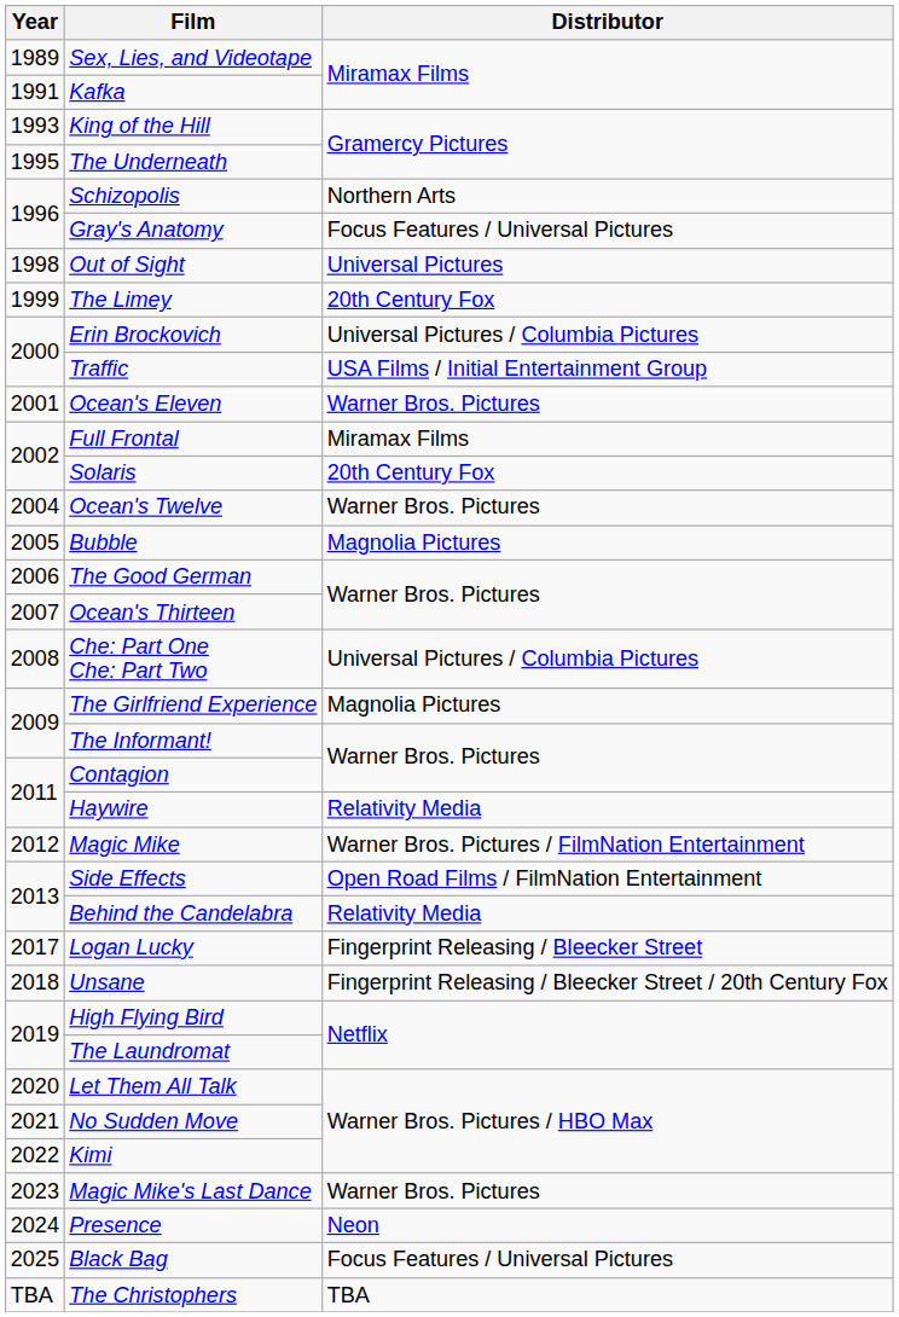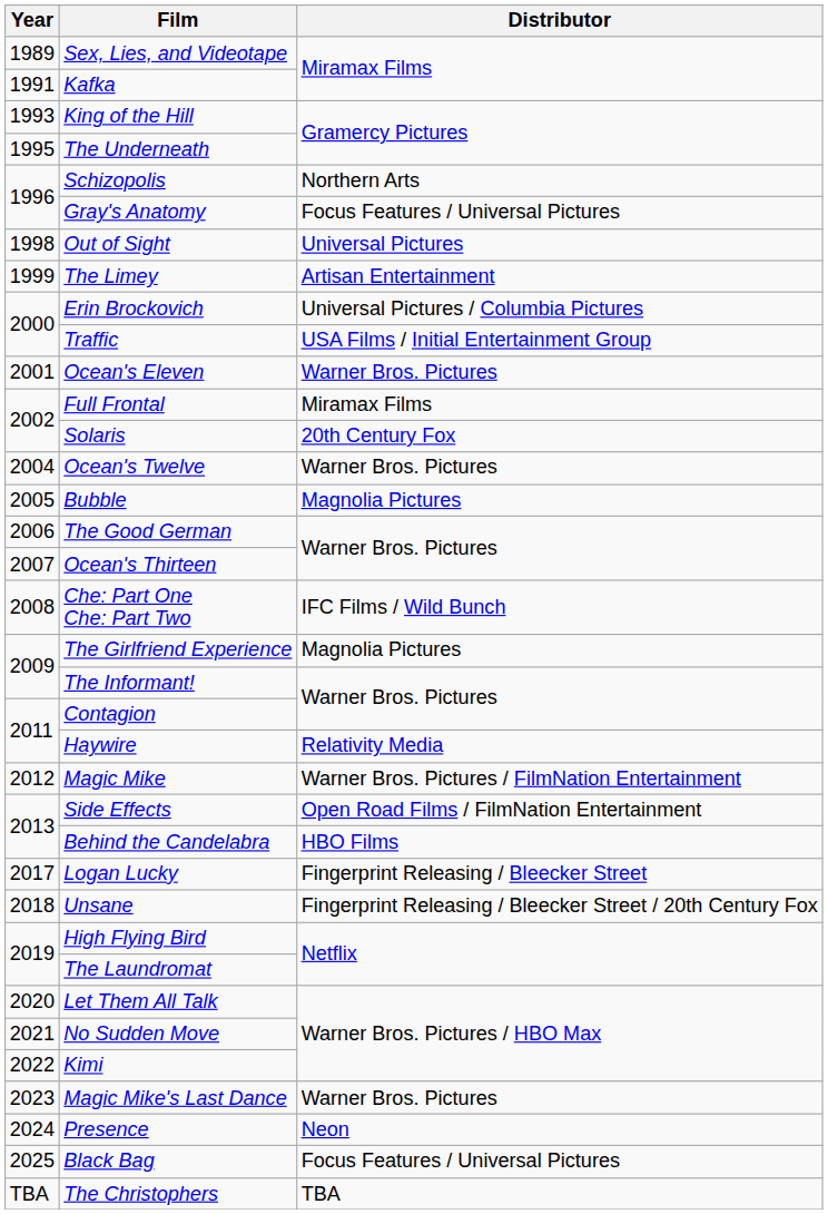 <table class="wikitable sortable">
 <tr>
 <th>Year</th>
 <th>Film</th>
 <th>Distributor</th>
 </tr>
 <tr>
 <td>1989</td>
 <td><em><a href='#'>Sex, Lies, and Videotape</a></em></td>
 <td rowspan=2><a href='#'>Miramax Films</a></td>
 </tr>
 <tr>
 <td>1991</td>
 <td><em><a href='#'>Kafka</a></em></td>
 </tr>
 <tr>
 <td>1993</td>
 <td><em><a href='#'>King of the Hill</a></em></td>
 <td rowspan=2><a href='#'>Gramercy Pictures</a></td>
 </tr>
 <tr>
 <td>1995</td>
 <td><em><a href='#'>The Underneath</a></em></td>
 </tr>
 <tr>
 <td rowspan=2>1996</td>
 <td><em><a href='#'>Schizopolis</a></em></td>
 <td>Northern Arts</td>
 </tr>
 <tr>
 <td><em><a href='#'>Gray's Anatomy</a></em></td>
 <td>Focus Features / Universal Pictures</td>
 </tr>
 <tr>
 <td>1998</td>
 <td><em><a href='#'>Out of Sight</a></em></td>
 <td><a href='#'>Universal Pictures</a></td>
 </tr>
 <tr>
 <td>1999</td>
 <td><em><a href='#'>The Limey</a></em></td>
-<td><a href='#'>20th Century Fox</a></td>
+<td><a href='#'>Artisan Entertainment</a></td>
 </tr>
 <tr>
 <td rowspan=2>2000</td>
 <td><em><a href='#'>Erin Brockovich</a></em></td>
 <td>Universal Pictures / <a href='#'>Columbia Pictures</a></td>
 </tr>
 <tr>
 <td><em><a href='#'>Traffic</a></em></td>
 <td><a href='#'>USA Films</a> / <a href='#'>Initial Entertainment Group</a></td>
 </tr>
 <tr>
 <td>2001</td>
 <td><em><a href='#'>Ocean's Eleven</a></em></td>
 <td><a href='#'>Warner Bros. Pictures</a></td>
 </tr>
 <tr>
 <td rowspan=2>2002</td>
 <td><em><a href='#'>Full Frontal</a></em></td>
 <td>Miramax Films</td>
 </tr>
 <tr>
 <td><em><a href='#'>Solaris</a></em></td>
 <td><a href='#'>20th Century Fox</a></td>
 </tr>
 <tr>
 <td>2004</td>
 <td><em><a href='#'>Ocean's Twelve</a></em></td>
 <td>Warner Bros. Pictures</td>
 </tr>
 <tr>
 <td>2005</td>
 <td><em><a href='#'>Bubble</a></em></td>
 <td><a href='#'>Magnolia Pictures</a></td>
 </tr>
 <tr>
 <td>2006</td>
 <td><em><a href='#'>The Good German</a></em></td>
 <td rowspan=2>Warner Bros. Pictures</td>
 </tr>
 <tr>
 <td>2007</td>
 <td><em><a href='#'>Ocean's Thirteen</a></em></td>
 </tr>
 <tr>
 <td>2008</td>
 <td><em><a href='#'>Che: Part One</a></em><br><em><a href='#'>Che: Part Two</a></em></td>
-<td>Universal Pictures / <a href='#'>Columbia Pictures</a></td>
+<td>IFC Films / <a href='#'>Wild Bunch</a></td>
 </tr>
 <tr>
 <td rowspan=2>2009</td>
 <td><em><a href='#'>The Girlfriend Experience</a></em></td>
 <td>Magnolia Pictures</td>
 </tr>
 <tr>
 <td><em><a href='#'>The Informant!</a></em></td>
 <td rowspan=2>Warner Bros. Pictures</td>
 </tr>
 <tr>
 <td rowspan=2>2011</td>
 <td><em><a href='#'>Contagion</a></em></td>
 </tr>
 <tr>
 <td><em><a href='#'>Haywire</a></em></td>
 <td><a href='#'>Relativity Media</a></td>
 </tr>
 <tr>
 <td>2012</td>
 <td><em><a href='#'>Magic Mike</a></em></td>
 <td>Warner Bros. Pictures / <a href='#'>FilmNation Entertainment</a></td>
 </tr>
 <tr>
 <td rowspan=2>2013</td>
 <td><em><a href='#'>Side Effects</a></em></td>
 <td><a href='#'>Open Road Films</a> / FilmNation Entertainment</td>
 </tr>
 <tr>
 <td><em><a href='#'>Behind the Candelabra</a></em></td>
-<td><a href='#'>Relativity Media</a></td>
+<td><a href='#'>HBO Films</a></td>
 </tr>
 <tr>
 <td>2017</td>
 <td><em><a href='#'>Logan Lucky</a></em></td>
 <td>Fingerprint Releasing / <a href='#'>Bleecker Street</a></td>
 </tr>
 <tr>
 <td>2018</td>
 <td><em><a href='#'>Unsane</a></em></td>
 <td>Fingerprint Releasing / Bleecker Street / 20th Century Fox</td>
 </tr>
 <tr>
 <td rowspan=2>2019</td>
 <td><em><a href='#'>High Flying Bird</a></em></td>
 <td rowspan=2><a href='#'>Netflix</a></td>
 </tr>
 <tr>
 <td><em><a href='#'>The Laundromat</a></em></td>
 </tr>
 <tr>
 <td>2020</td>
 <td><em><a href='#'>Let Them All Talk</a></em></td>
 <td rowspan=3>Warner Bros. Pictures / <a href='#'>HBO Max</a></td>
 </tr>
 <tr>
 <td>2021</td>
 <td><em><a href='#'>No Sudden Move</a></em></td>
 </tr>
 <tr>
 <td>2022</td>
 <td><em><a href='#'>Kimi</a></em></td>
 </tr>
 <tr>
 <td>2023</td>
 <td><em><a href='#'>Magic Mike's Last Dance</a></em></td>
 <td>Warner Bros. Pictures</td>
 </tr>
 <tr>
 <td>2024</td>
 <td><em><a href='#'>Presence</a></em></td>
 <td><a href='#'>Neon</a></td>
 </tr>
 <tr>
 <td>2025</td>
 <td><em><a href='#'>Black Bag</a></em></td>
 <td>Focus Features / Universal Pictures</td>
 </tr>
 <tr>
 <td>TBA</td>
 <td><em><a href='#'>The Christophers</a></em></td>
 <td>TBA</td>
 </tr>
 </table>
